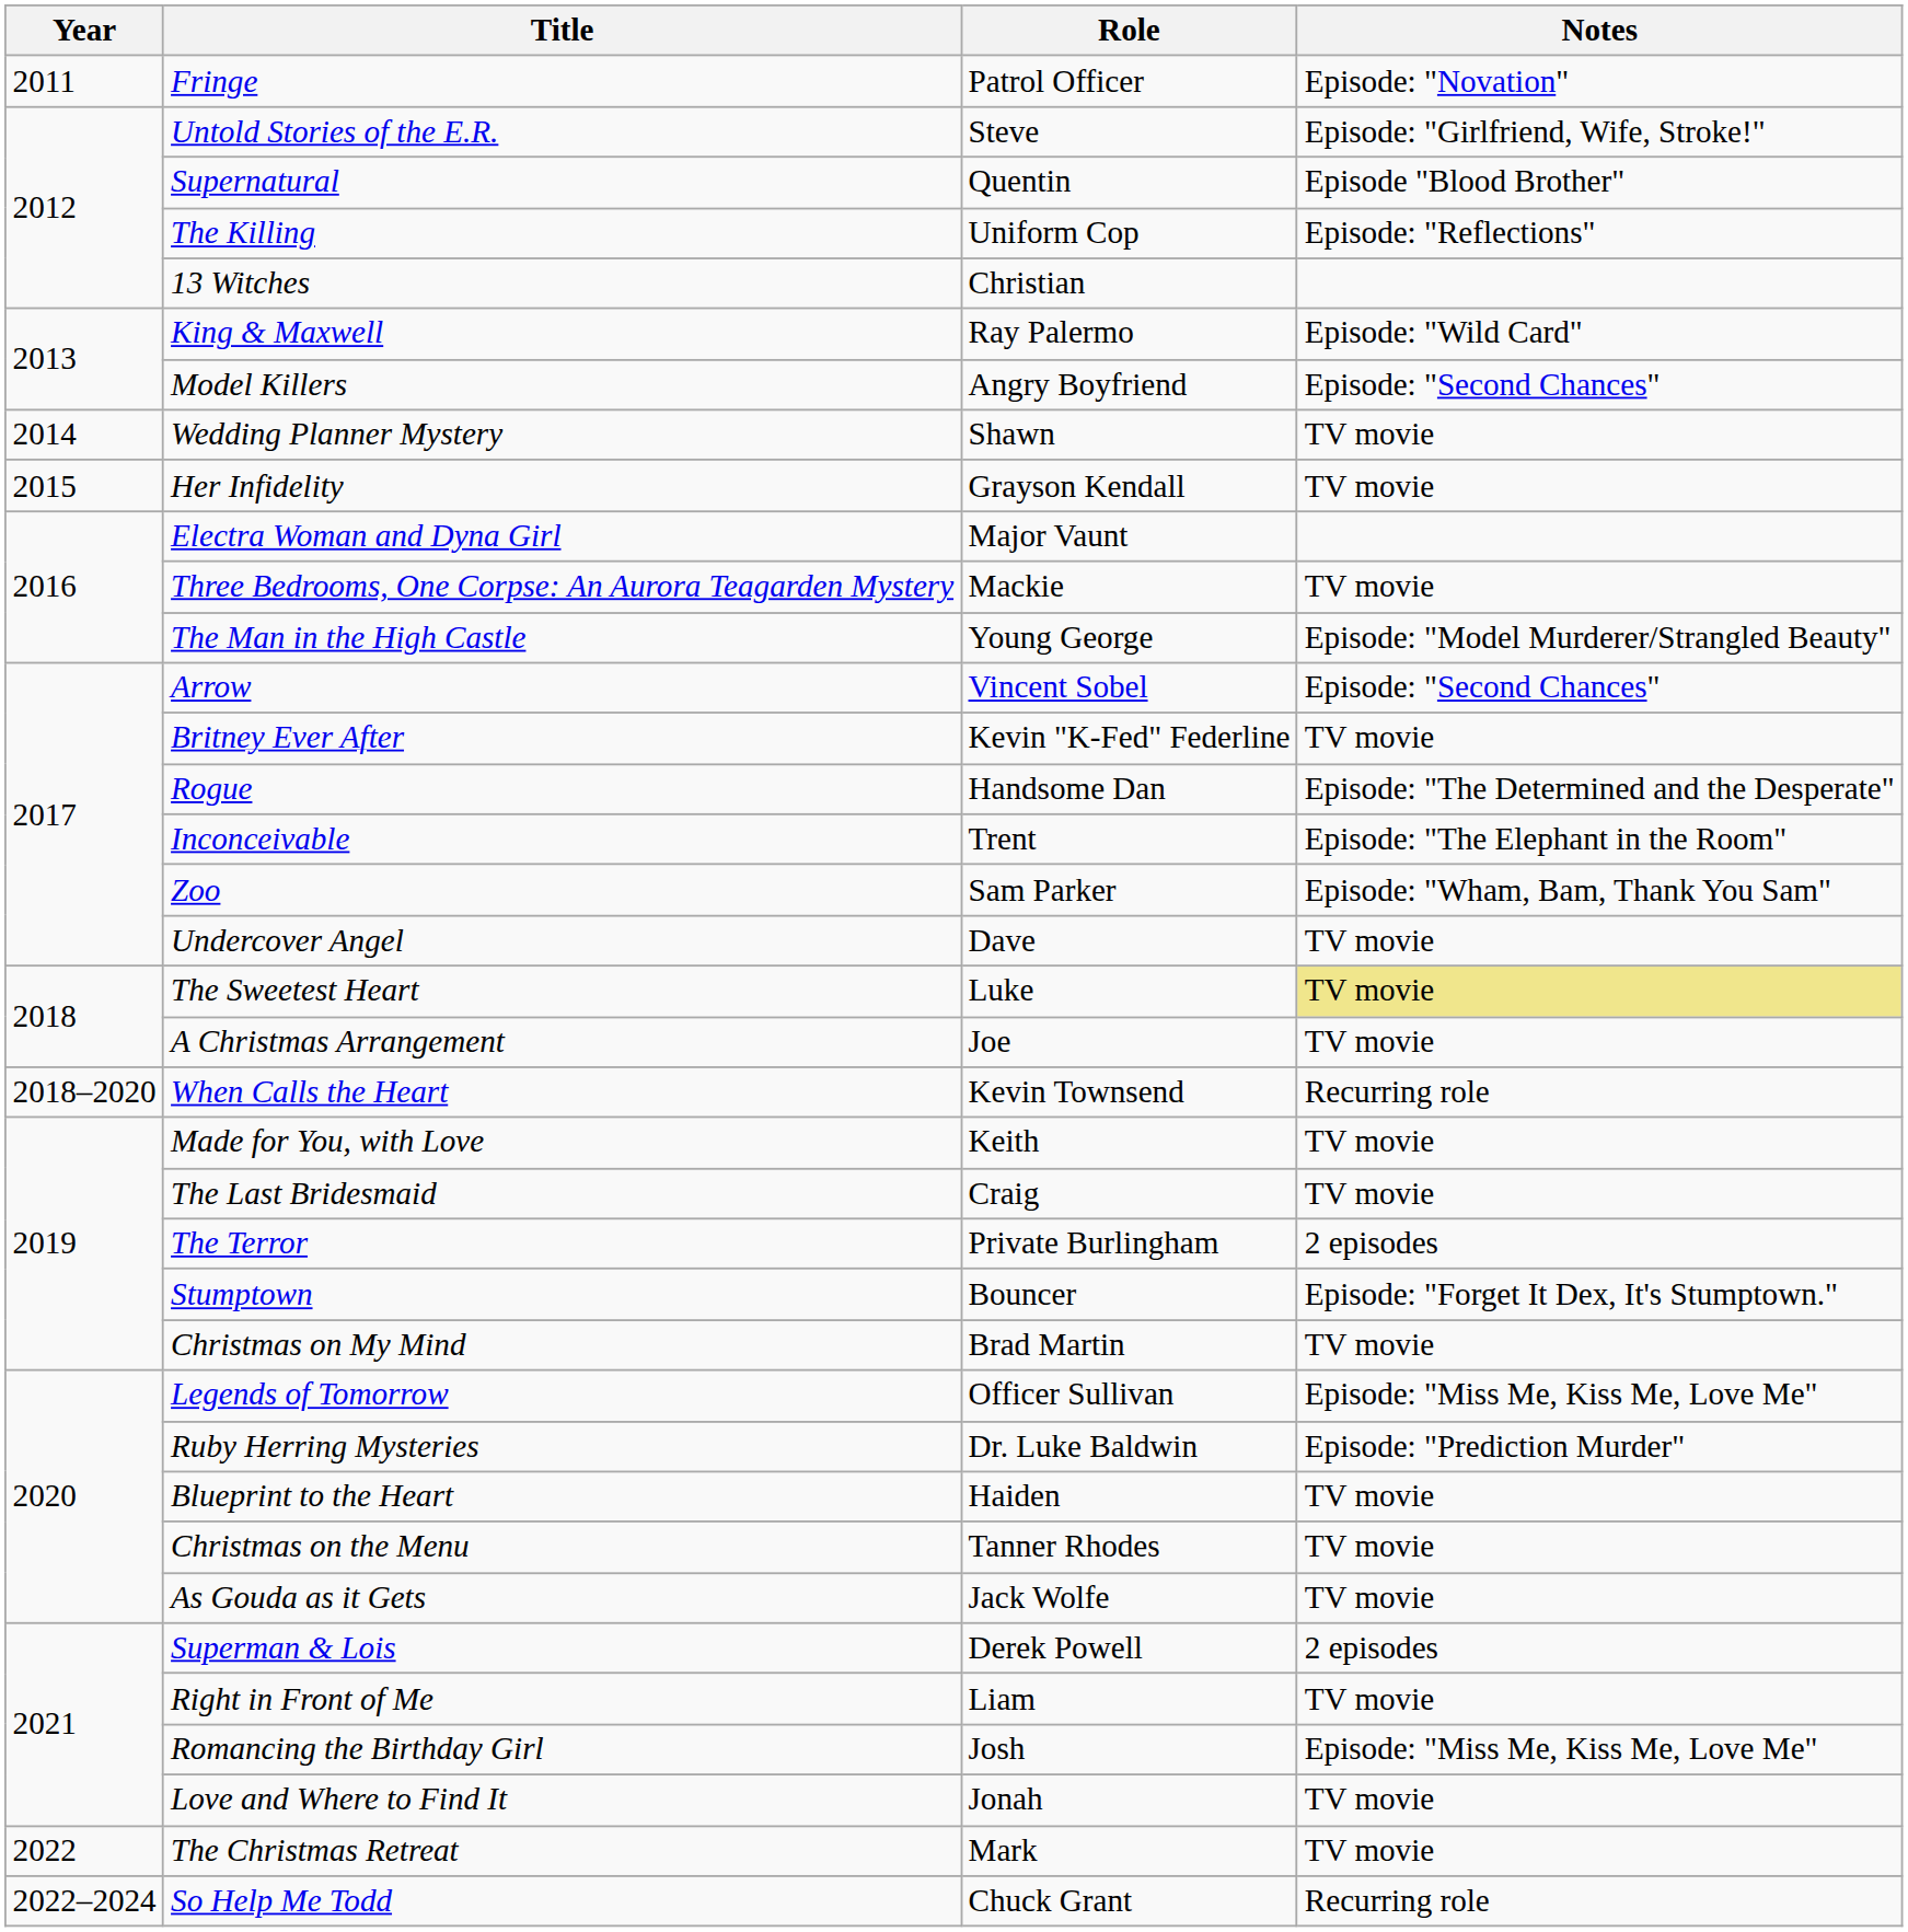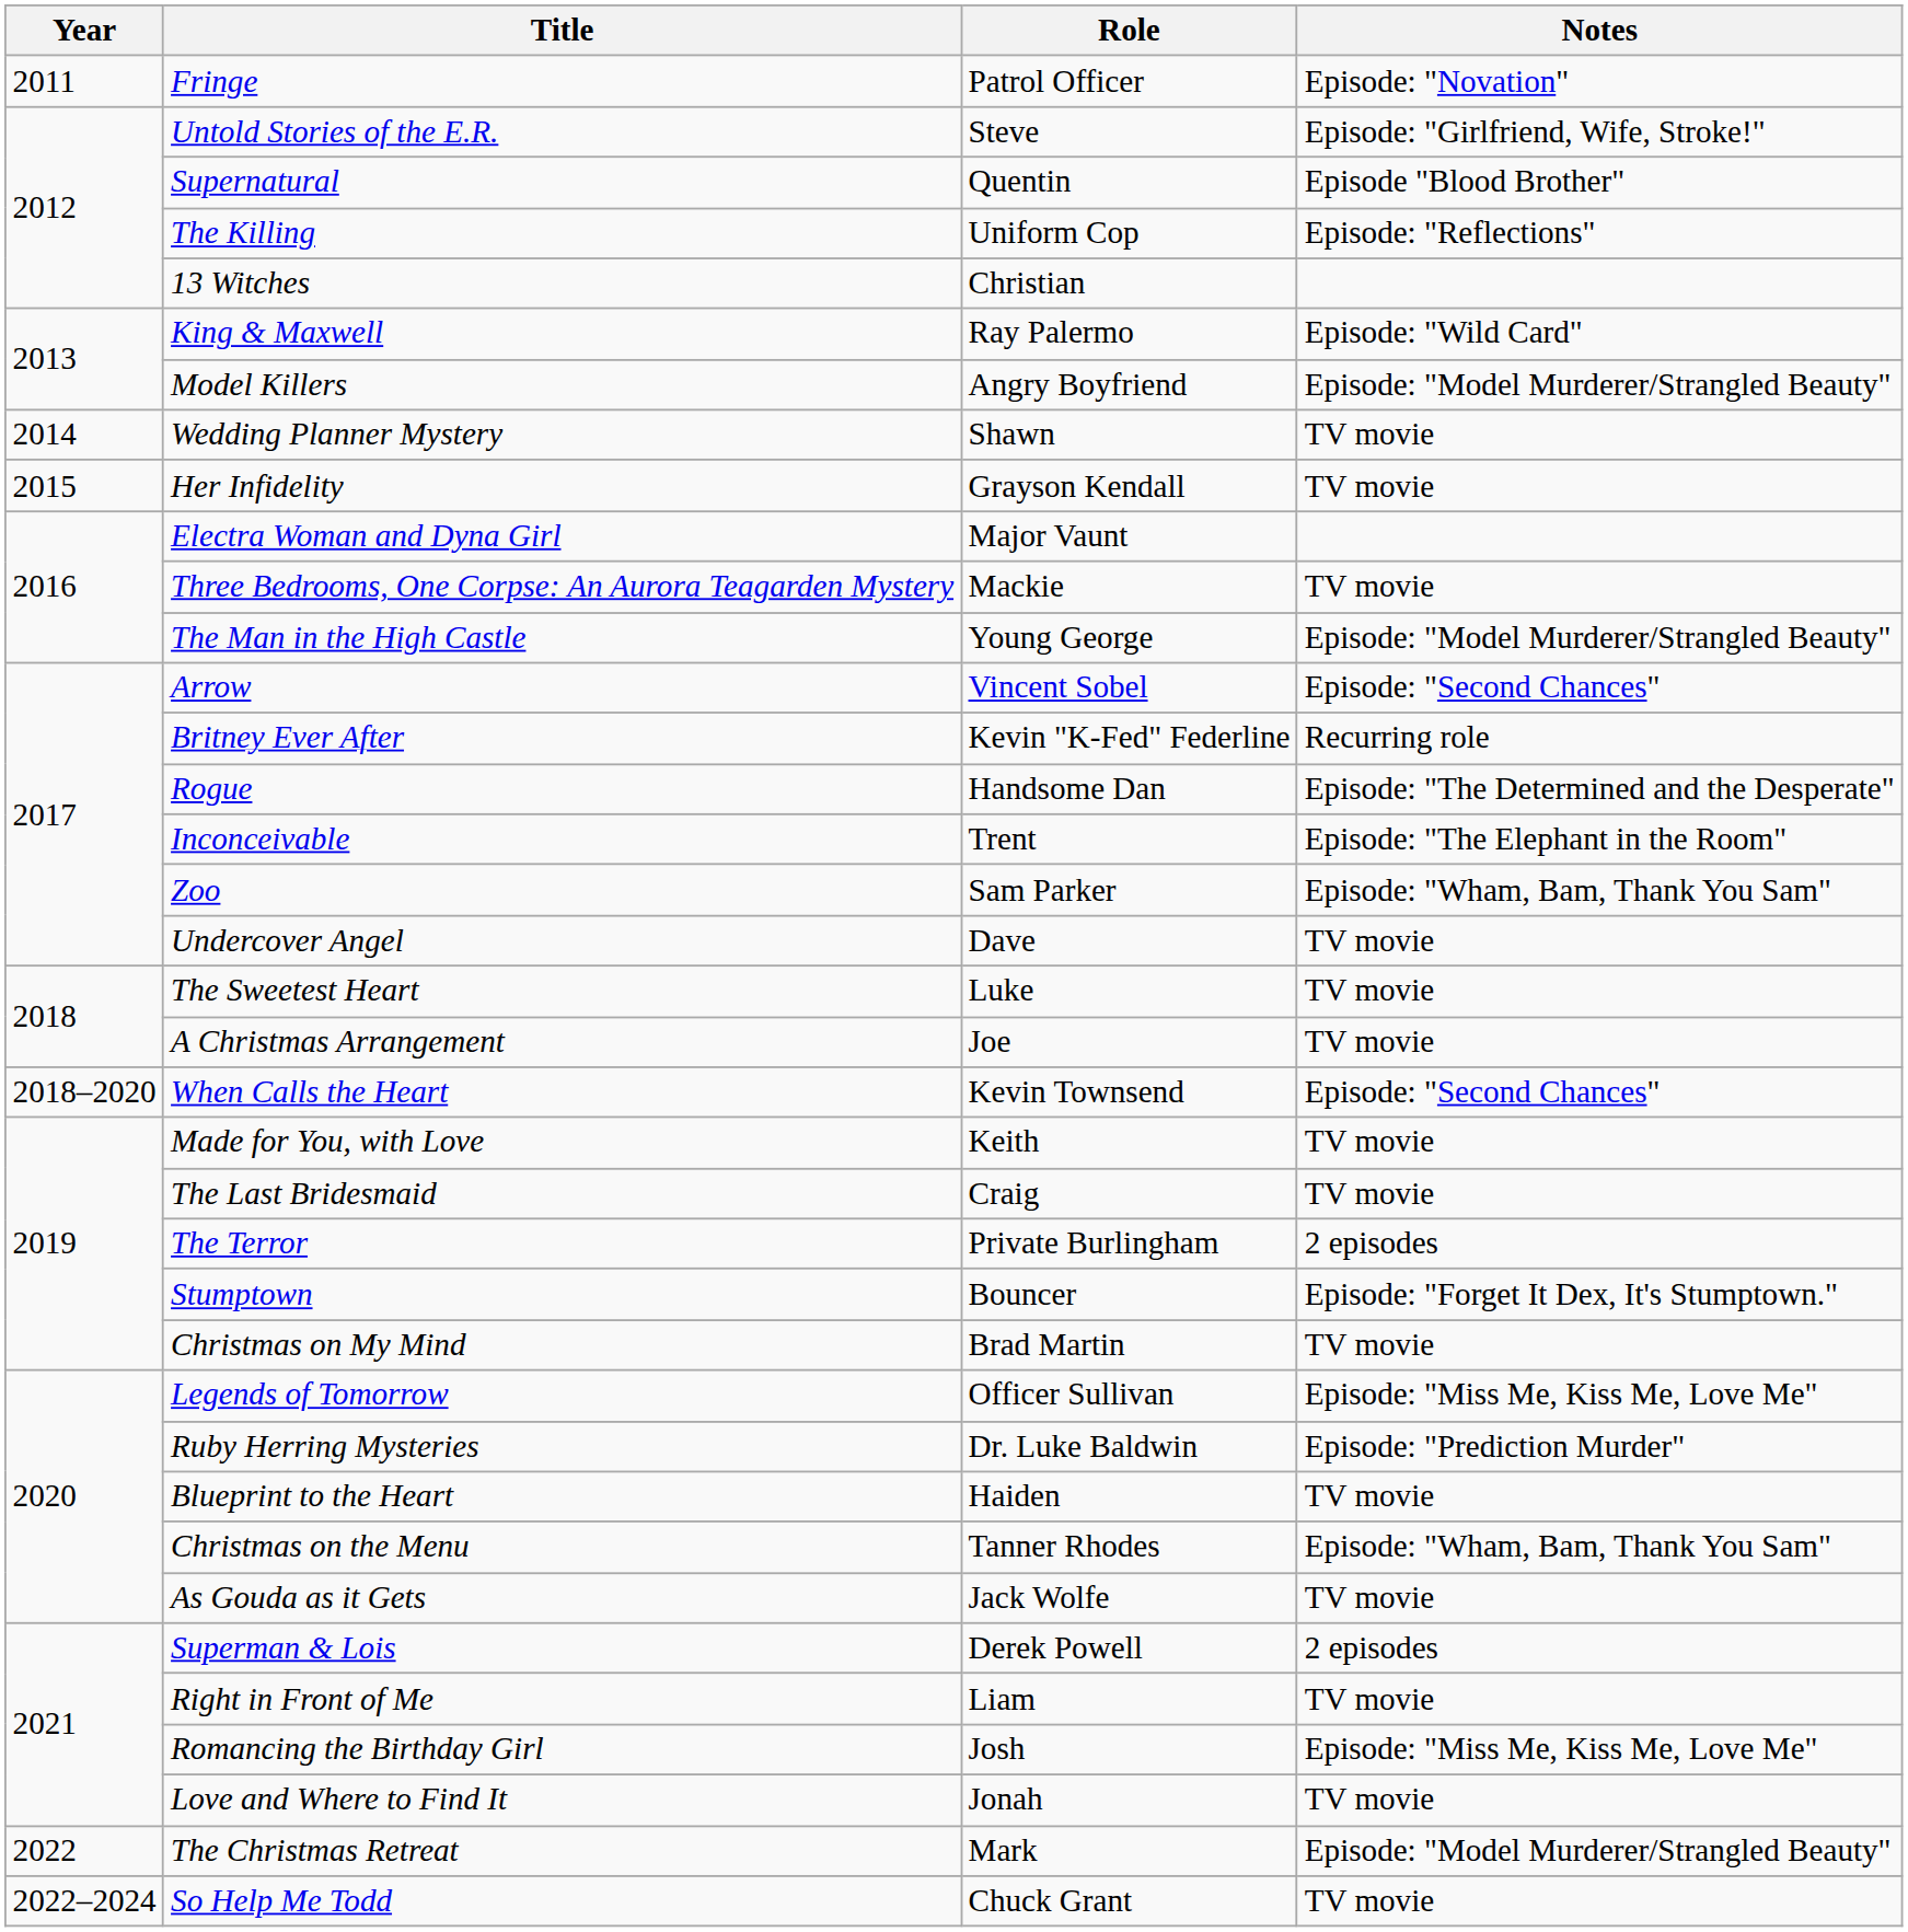 <table class="wikitable sortable">
 <tr>
 <th>Year</th>
 <th>Title</th>
 <th>Role</th>
 <th class="unsortable">Notes</th>
 </tr>
 <tr>
 <td>2011</td>
 <td><em><a href='#'>Fringe</a></em></td>
 <td>Patrol Officer</td>
 <td>Episode: "<a href='#'>Novation</a>"</td>
 </tr>
 <tr>
 <td rowspan="4">2012</td>
 <td><em><a href='#'>Untold Stories of the E.R.</a></em></td>
 <td>Steve</td>
 <td>Episode: "Girlfriend, Wife, Stroke!"</td>
 </tr>
 <tr>
 <td><em><a href='#'>Supernatural</a></em></td>
 <td>Quentin</td>
 <td>Episode "Blood Brother"</td>
 </tr>
 <tr>
 <td data-sort-value="Killing, The"><em><a href='#'>The Killing</a></em></td>
 <td>Uniform Cop</td>
 <td>Episode: "Reflections"</td>
 </tr>
 <tr>
 <td><em>13 Witches</em></td>
 <td>Christian</td>
 <td></td>
 </tr>
 <tr>
 <td rowspan="2">2013</td>
 <td><em><a href='#'>King & Maxwell</a></em></td>
 <td>Ray Palermo</td>
 <td>Episode: "Wild Card"</td>
 </tr>
 <tr>
 <td><em>Model Killers</em></td>
 <td>Angry Boyfriend</td>
-<td>Episode: "<a href='#'>Second Chances</a>"</td>
+<td>Episode: "Model Murderer/Strangled Beauty"</td>
 </tr>
 <tr>
 <td>2014</td>
 <td><em>Wedding Planner Mystery</em></td>
 <td>Shawn</td>
 <td>TV movie</td>
 </tr>
 <tr>
 <td>2015</td>
 <td><em>Her Infidelity</em></td>
 <td>Grayson Kendall</td>
 <td>TV movie</td>
 </tr>
 <tr>
 <td rowspan="3">2016</td>
 <td><em><a href='#'>Electra Woman and Dyna Girl</a></em></td>
 <td>Major Vaunt</td>
 <td></td>
 </tr>
 <tr>
 <td><em><a href='#'>Three Bedrooms, One Corpse: An Aurora Teagarden Mystery</a></em></td>
 <td>Mackie</td>
 <td>TV movie</td>
 </tr>
 <tr>
 <td><em><a href='#'>The Man in the High Castle</a></em></td>
 <td>Young George</td>
 <td>Episode: "Model Murderer/Strangled Beauty"</td>
 </tr>
 <tr>
 <td rowspan="6">2017</td>
 <td><em><a href='#'>Arrow</a></em></td>
 <td><a href='#'>Vincent Sobel</a></td>
 <td>Episode: "<a href='#'>Second Chances</a>"</td>
 </tr>
 <tr>
 <td><em><a href='#'>Britney Ever After</a></em></td>
 <td>Kevin "K-Fed" Federline</td>
-<td>TV movie</td>
+<td>Recurring role</td>
 </tr>
 <tr>
 <td><em><a href='#'>Rogue</a></em></td>
 <td>Handsome Dan</td>
 <td>Episode: "The Determined and the Desperate"</td>
 </tr>
 <tr>
 <td><em><a href='#'>Inconceivable</a></em></td>
 <td>Trent</td>
 <td>Episode: "The Elephant in the Room"</td>
 </tr>
 <tr>
 <td><em><a href='#'>Zoo</a></em></td>
 <td>Sam Parker</td>
 <td>Episode: "Wham, Bam, Thank You Sam"</td>
 </tr>
 <tr>
 <td><em>Undercover Angel</em></td>
 <td>Dave</td>
 <td>TV movie</td>
 </tr>
 <tr>
 <td rowspan="2">2018</td>
 <td data-sort-value="Sweetest Heart, The"><em>The Sweetest Heart</em></td>
 <td>Luke</td>
-<td style="background: khaki;">TV movie</td>
+<td>TV movie</td>
 </tr>
 <tr>
 <td><em>A Christmas Arrangement</em></td>
 <td>Joe</td>
 <td>TV movie</td>
 </tr>
 <tr>
 <td>2018–2020</td>
 <td><em><a href='#'>When Calls the Heart</a></em></td>
 <td>Kevin Townsend</td>
-<td>Recurring role</td>
+<td>Episode: "<a href='#'>Second Chances</a>"</td>
 </tr>
 <tr>
 <td rowspan="5">2019</td>
 <td><em>Made for You, with Love</em></td>
 <td>Keith</td>
 <td>TV movie</td>
 </tr>
 <tr>
 <td><em>The Last Bridesmaid</em></td>
 <td>Craig</td>
 <td>TV movie</td>
 </tr>
 <tr>
 <td><em><a href='#'>The Terror</a></em></td>
 <td>Private Burlingham</td>
 <td>2 episodes</td>
 </tr>
 <tr>
 <td><em><a href='#'>Stumptown</a></em></td>
 <td>Bouncer</td>
 <td>Episode: "Forget It Dex, It's Stumptown."</td>
 </tr>
 <tr>
 <td><em>Christmas on My Mind</em></td>
 <td>Brad Martin</td>
 <td>TV movie</td>
 </tr>
 <tr>
 <td rowspan="5">2020</td>
 <td><em><a href='#'>Legends of Tomorrow</a></em></td>
 <td>Officer Sullivan</td>
 <td>Episode: "Miss Me, Kiss Me, Love Me"</td>
 </tr>
 <tr>
 <td><em>Ruby Herring Mysteries</em></td>
 <td>Dr. Luke Baldwin</td>
 <td>Episode: "Prediction Murder"</td>
 </tr>
 <tr>
 <td><em>Blueprint to the Heart</em></td>
 <td>Haiden</td>
 <td>TV movie</td>
 </tr>
 <tr>
 <td><em>Christmas on the Menu</em></td>
 <td>Tanner Rhodes</td>
-<td>TV movie</td>
+<td>Episode: "Wham, Bam, Thank You Sam"</td>
 </tr>
 <tr>
 <td><em>As Gouda as it Gets</em></td>
 <td>Jack Wolfe</td>
 <td>TV movie</td>
 </tr>
 <tr>
 <td rowspan="4">2021</td>
 <td><em><a href='#'>Superman & Lois</a></em></td>
 <td>Derek Powell</td>
 <td>2 episodes</td>
 </tr>
 <tr>
 <td><em>Right in Front of Me</em></td>
 <td>Liam</td>
 <td>TV movie</td>
 </tr>
 <tr>
 <td><em>Romancing the Birthday Girl</em></td>
 <td>Josh</td>
 <td>Episode: "Miss Me, Kiss Me, Love Me"</td>
 </tr>
 <tr>
 <td><em>Love and Where to Find It</em></td>
 <td>Jonah</td>
 <td>TV movie</td>
 </tr>
 <tr>
 <td>2022</td>
 <td><em>The Christmas Retreat</em></td>
 <td>Mark</td>
-<td>TV movie</td>
+<td>Episode: "Model Murderer/Strangled Beauty"</td>
 </tr>
 <tr>
 <td>2022–2024</td>
 <td><em><a href='#'>So Help Me Todd</a></em></td>
 <td>Chuck Grant</td>
-<td>Recurring role</td>
+<td>TV movie</td>
 </tr>
 </table>
